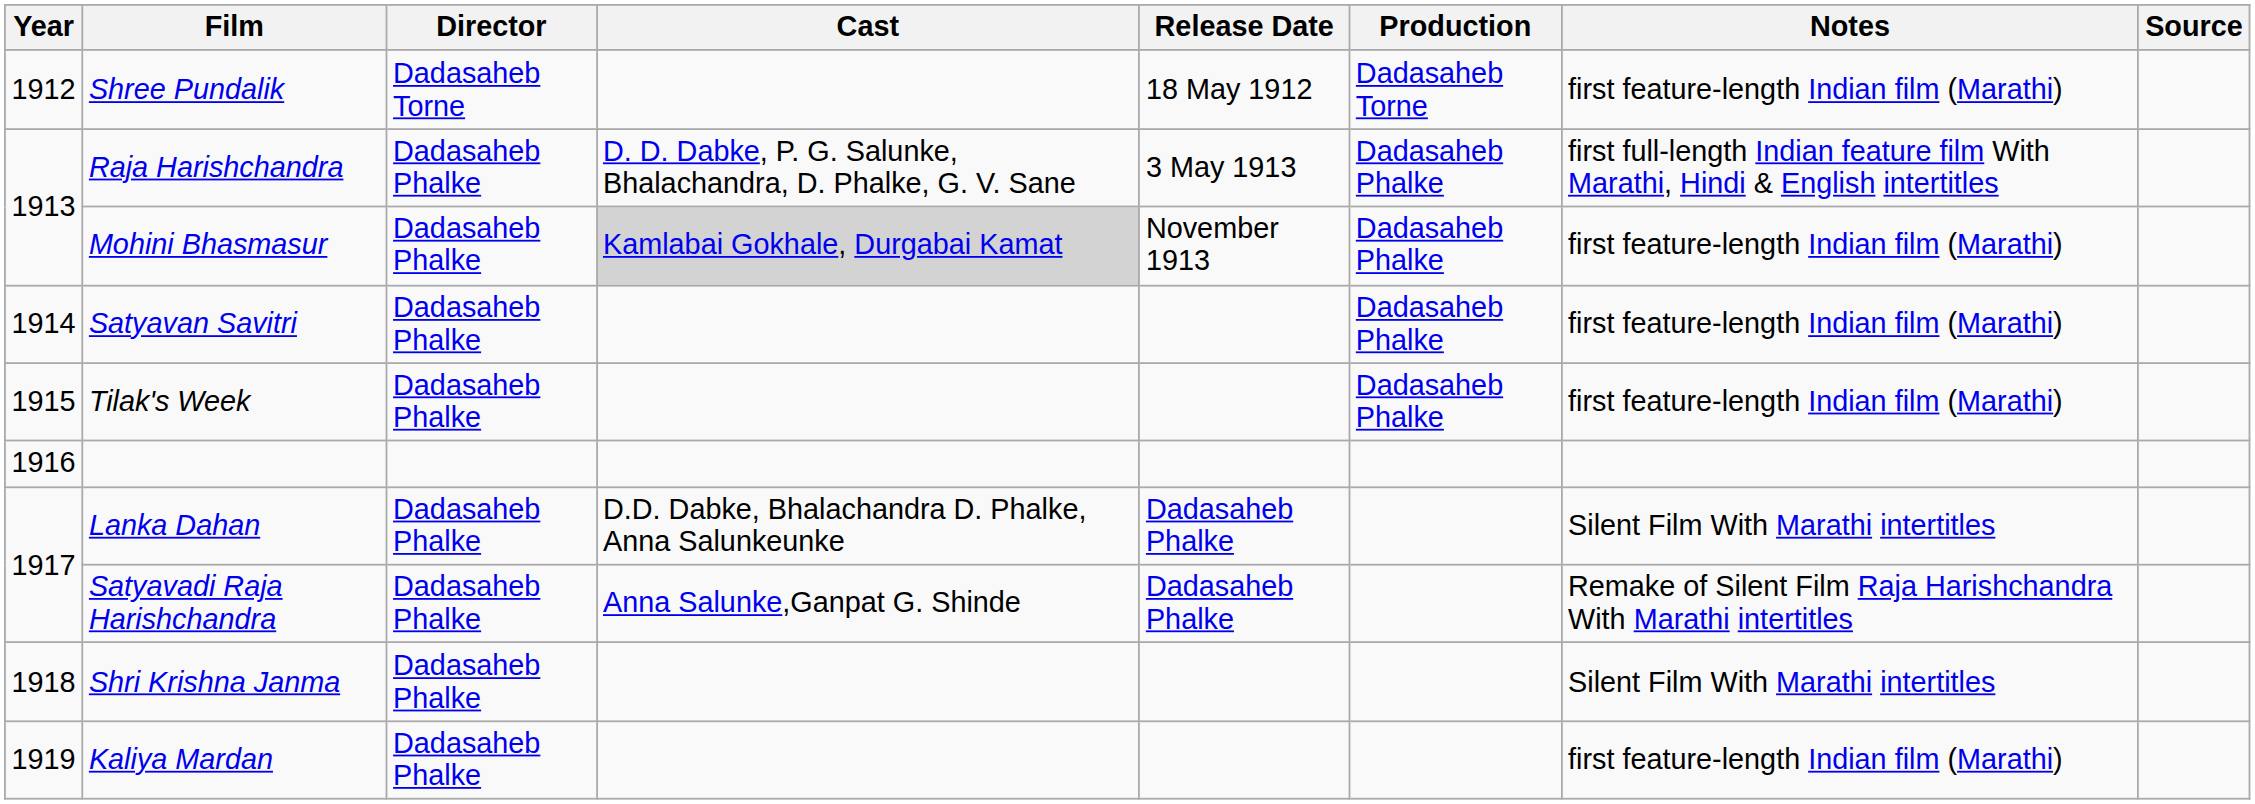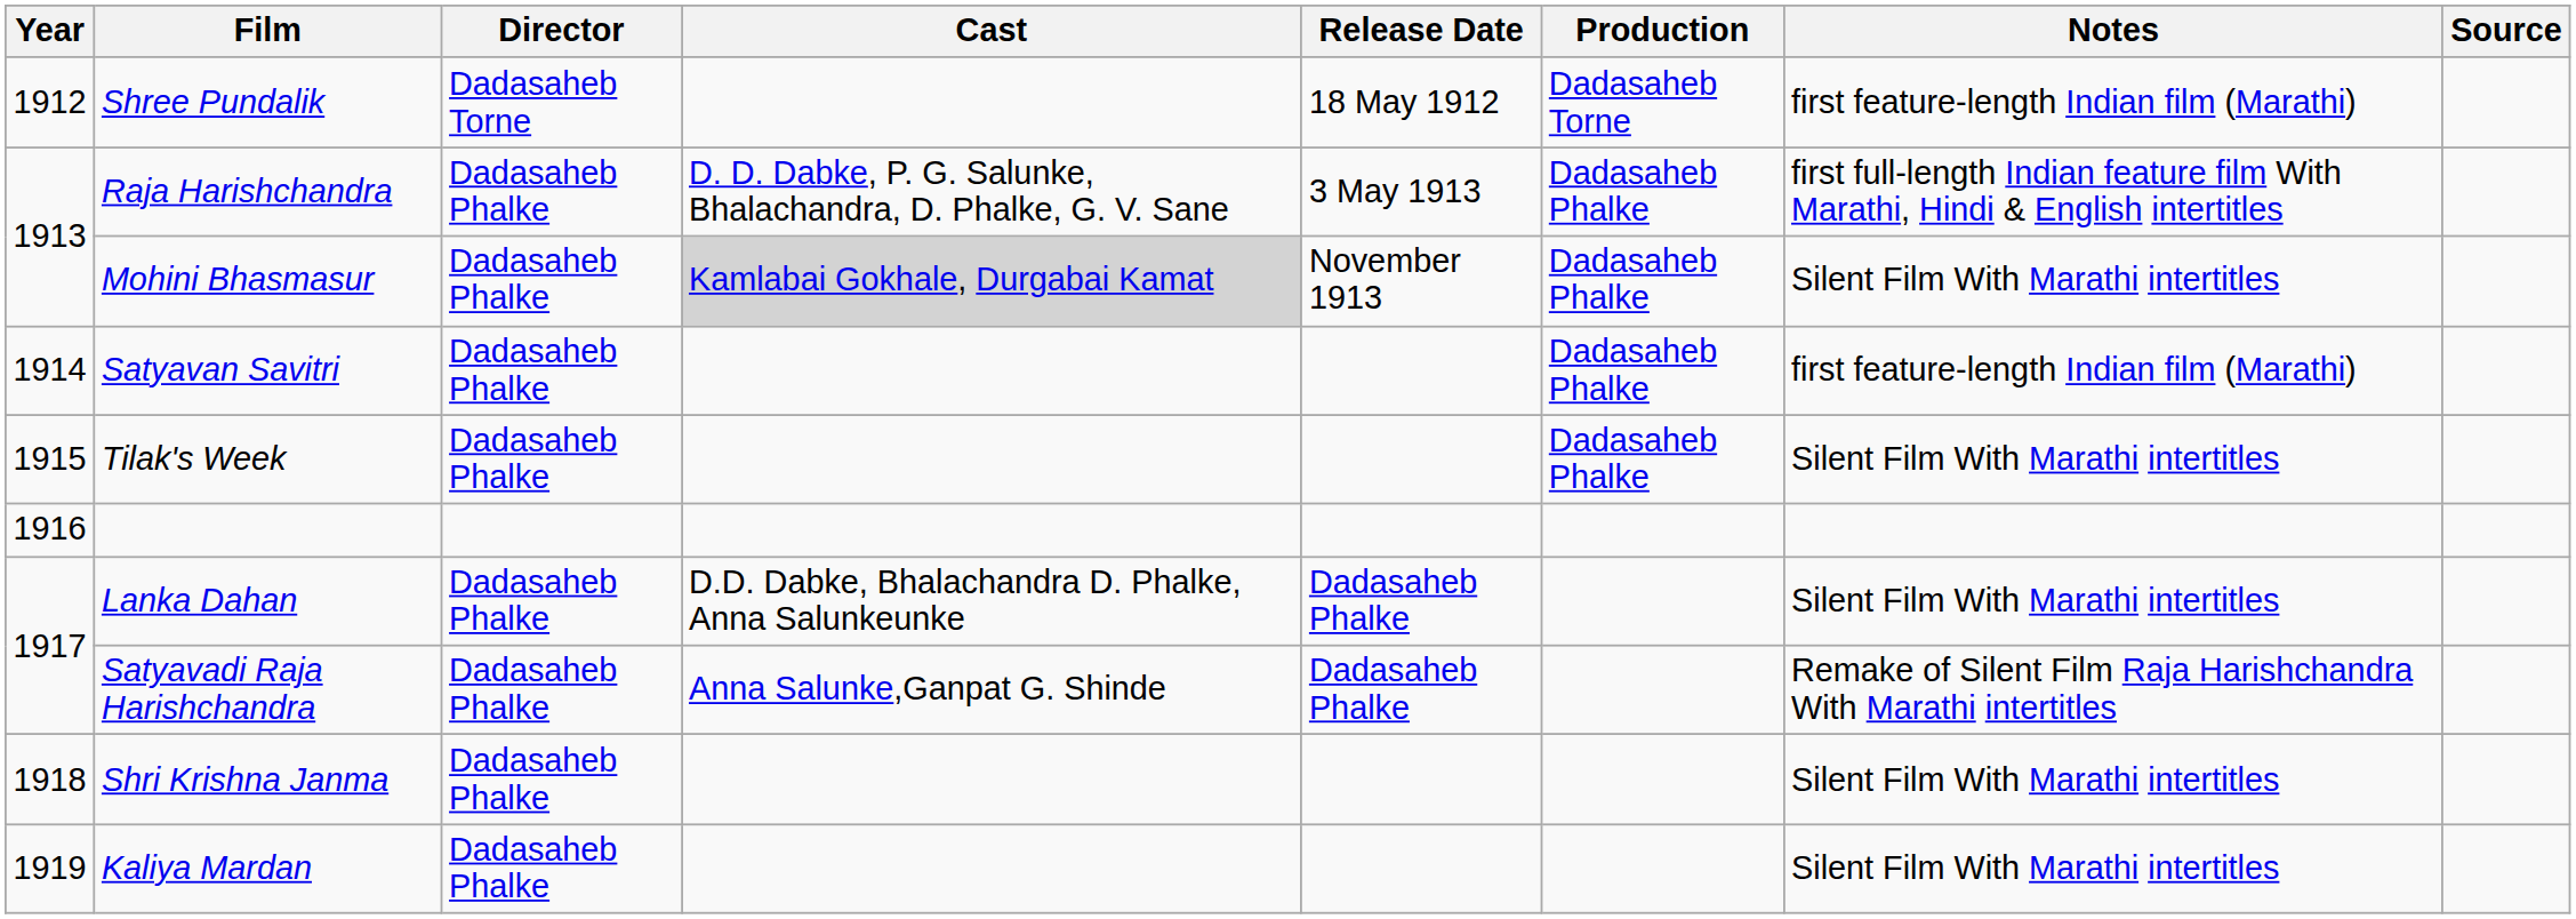 <table class="wikitable sortable collapsible" id="1910s">
 <tr>
 <th>Year</th>
 <th>Film</th>
 <th>Director</th>
 <th class="unsortable">Cast</th>
 <th>Release Date</th>
 <th class="unsortable">Production</th>
 <th class="unsortable">Notes</th>
 <th class="unsortable">Source</th>
 </tr>
 <tr>
 <td align="center">1912</td>
 <td><em><a href='#'>Shree Pundalik</a></em></td>
 <td><a href='#'>Dadasaheb Torne</a></td>
 <td></td>
 <td>18 May 1912</td>
 <td><a href='#'>Dadasaheb Torne</a></td>
 <td>first feature-length <a href='#'>Indian film</a> (<a href='#'>Marathi</a>)</td>
 <td></td>
 </tr>
 <tr>
 <td rowspan=2 align="center">1913</td>
 <td><em><a href='#'>Raja Harishchandra</a></em></td>
 <td><a href='#'>Dadasaheb Phalke</a></td>
 <td><a href='#'>D. D. Dabke</a>, P. G. Salunke, Bhalachandra, D. Phalke, G. V. Sane</td>
 <td>3 May 1913</td>
 <td><a href='#'>Dadasaheb Phalke</a></td>
 <td>first full-length <a href='#'>Indian feature film</a> With <a href='#'>Marathi</a>, <a href='#'>Hindi</a> & <a href='#'>English</a> <a href='#'>intertitles</a></td>
 <td></td>
 </tr>
 <tr>
 <td><em><a href='#'>Mohini Bhasmasur</a></em></td>
 <td><a href='#'>Dadasaheb Phalke</a></td>
 <td style="background: lightgrey;"><a href='#'>Kamlabai Gokhale</a>, <a href='#'>Durgabai Kamat</a></td>
 <td>November 1913</td>
 <td><a href='#'>Dadasaheb Phalke</a></td>
-<td>first feature-length <a href='#'>Indian film</a> (<a href='#'>Marathi</a>)</td>
+<td>Silent Film With <a href='#'>Marathi</a> <a href='#'>intertitles</a></td>
 <td></td>
 </tr>
 <tr>
 <td align="center">1914</td>
 <td><em><a href='#'>Satyavan Savitri</a></em></td>
 <td><a href='#'>Dadasaheb Phalke</a></td>
 <td></td>
 <td></td>
 <td><a href='#'>Dadasaheb Phalke</a></td>
 <td>first feature-length <a href='#'>Indian film</a> (<a href='#'>Marathi</a>)</td>
 <td></td>
 </tr>
 <tr>
 <td align="center">1915</td>
 <td><em>Tilak's Week</em></td>
 <td><a href='#'>Dadasaheb Phalke</a></td>
 <td></td>
 <td></td>
 <td><a href='#'>Dadasaheb Phalke</a></td>
-<td>first feature-length <a href='#'>Indian film</a> (<a href='#'>Marathi</a>)</td>
+<td>Silent Film With <a href='#'>Marathi</a> <a href='#'>intertitles</a></td>
 <td></td>
 </tr>
 <tr>
 <td align="center">1916</td>
 <td></td>
 <td></td>
 <td></td>
 <td></td>
 <td></td>
 <td></td>
 <td></td>
 </tr>
 <tr>
 <td rowspan=2 align="center">1917</td>
 <td><em><a href='#'>Lanka Dahan</a></em></td>
 <td><a href='#'>Dadasaheb Phalke</a></td>
 <td>D.D. Dabke, Bhalachandra D. Phalke, Anna Salunkeunke</td>
 <td><a href='#'>Dadasaheb Phalke</a></td>
 <td></td>
 <td>Silent Film With <a href='#'>Marathi</a> <a href='#'>intertitles</a></td>
 <td></td>
 </tr>
 <tr>
 <td><em><a href='#'>Satyavadi Raja Harishchandra</a></em></td>
 <td><a href='#'>Dadasaheb Phalke</a></td>
 <td><a href='#'>Anna Salunke</a>,Ganpat G. Shinde</td>
 <td><a href='#'>Dadasaheb Phalke</a></td>
 <td></td>
 <td>Remake of Silent Film <a href='#'>Raja Harishchandra</a> With <a href='#'>Marathi</a> <a href='#'>intertitles</a></td>
 <td></td>
 </tr>
 <tr>
 <td align="center">1918</td>
 <td><em><a href='#'>Shri Krishna Janma</a></em></td>
 <td><a href='#'>Dadasaheb Phalke</a></td>
 <td></td>
 <td></td>
 <td></td>
 <td>Silent Film With <a href='#'>Marathi</a> <a href='#'>intertitles</a></td>
 <td></td>
 </tr>
 <tr>
 <td align="center">1919</td>
 <td><em><a href='#'>Kaliya Mardan</a></em></td>
 <td><a href='#'>Dadasaheb Phalke</a></td>
 <td></td>
 <td></td>
 <td></td>
-<td>first feature-length <a href='#'>Indian film</a> (<a href='#'>Marathi</a>)</td>
+<td>Silent Film With <a href='#'>Marathi</a> <a href='#'>intertitles</a></td>
 <td></td>
 </tr>
 </table>
